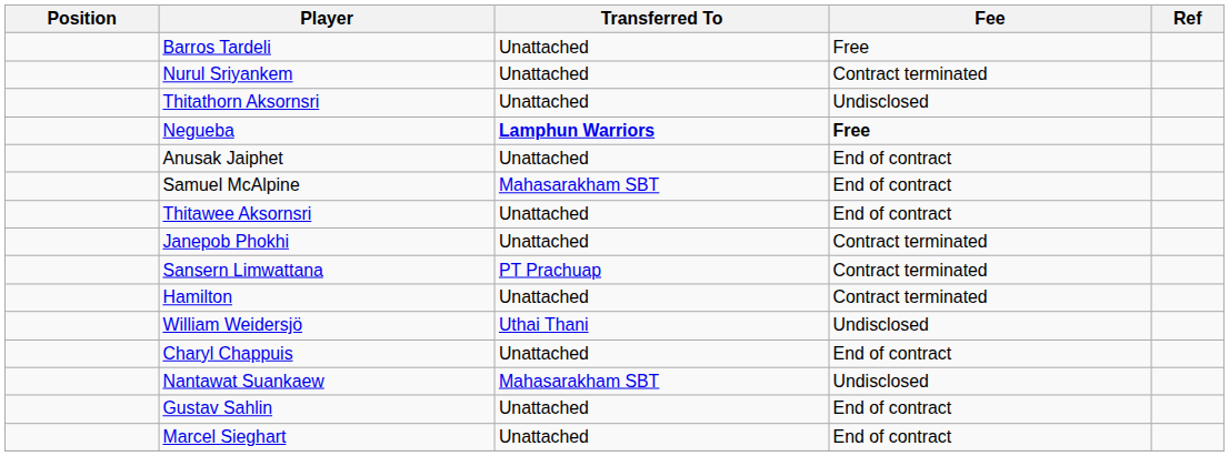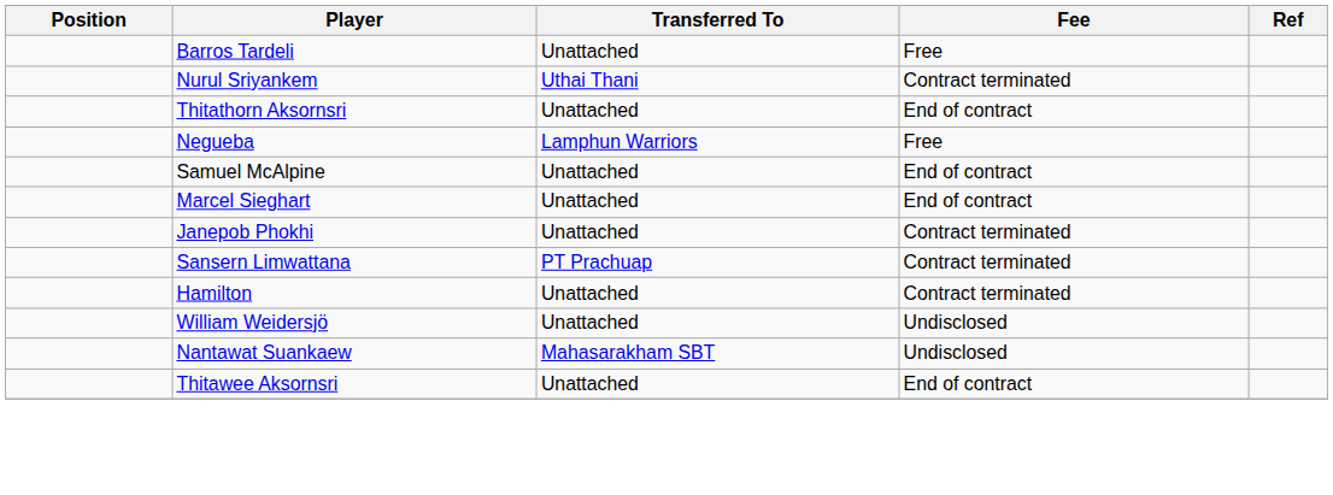 <table class="wikitable sortable" style="width:70%; text-align:center; font-size:100%; text-align:left;">
 <tr>
 <th><strong>Position</strong></th>
 <th><strong>Player</strong></th>
 <th><strong>Transferred To</strong></th>
 <th><strong>Fee</strong></th>
 <th><strong>Ref</strong></th>
 </tr>
 <tr>
 <td></td>
 <td> <a href='#'>Barros Tardeli</a></td>
 <td>Unattached</td>
 <td>Free</td>
 <td></td>
 </tr>
 <tr>
 <td></td>
 <td> <a href='#'>Nurul Sriyankem</a></td>
-<td>Unattached</td>
+<td> <a href='#'>Uthai Thani</a></td>
 <td>Contract terminated</td>
 <td></td>
 </tr>
 <tr>
 <td></td>
 <td> <a href='#'>Thitathorn Aksornsri</a></td>
 <td>Unattached</td>
-<td>Undisclosed</td>
+<td>End of contract</td>
 <td></td>
 </tr>
 <tr>
 <td></td>
 <td> <a href='#'>Negueba</a></td>
-<td><strong> <a href='#'>Lamphun Warriors</a></strong></td>
-<td><strong>Free</strong></td>
+<td> <a href='#'>Lamphun Warriors</a></td>
+<td>Free</td>
 <td></td>
 </tr>
 <tr>
 <td></td>
-<td> Anusak Jaiphet</td>
+<td> Samuel McAlpine</td>
 <td>Unattached</td>
 <td>End of contract</td>
 <td></td>
 </tr>
 <tr>
 <td></td>
-<td> Samuel McAlpine</td>
-<td> <a href='#'>Mahasarakham SBT</a></td>
-<td>End of contract</td>
-<td></td>
-</tr>
-<tr>
-<td></td>
-<td> <a href='#'>Thitawee Aksornsri</a></td>
+<td> <a href='#'>Marcel Sieghart</a></td>
 <td>Unattached</td>
 <td>End of contract</td>
 <td></td>
 </tr>
 <tr>
 <td></td>
 <td> <a href='#'>Janepob Phokhi</a></td>
 <td>Unattached</td>
 <td>Contract terminated</td>
 <td></td>
 </tr>
 <tr>
 <td></td>
 <td> <a href='#'>Sansern Limwattana</a></td>
 <td> <a href='#'>PT Prachuap</a></td>
 <td>Contract terminated</td>
 <td></td>
 </tr>
 <tr>
 <td></td>
 <td> <a href='#'>Hamilton</a></td>
 <td>Unattached</td>
 <td>Contract terminated</td>
 <td></td>
 </tr>
 <tr>
 <td></td>
 <td> <a href='#'>William Weidersjö</a></td>
-<td> <a href='#'>Uthai Thani</a></td>
+<td>Unattached</td>
 <td>Undisclosed</td>
-<td></td>
-</tr>
-<tr>
-<td></td>
-<td> <a href='#'>Charyl Chappuis</a></td>
-<td>Unattached</td>
-<td>End of contract</td>
 <td></td>
 </tr>
 <tr>
 <td></td>
 <td> <a href='#'>Nantawat Suankaew</a></td>
 <td> <a href='#'>Mahasarakham SBT</a></td>
 <td>Undisclosed</td>
 <td></td>
 </tr>
 <tr>
 <td></td>
-<td> <a href='#'>Gustav Sahlin</a></td>
-<td>Unattached</td>
-<td>End of contract</td>
-<td></td>
-</tr>
-<tr>
-<td></td>
-<td> <a href='#'>Marcel Sieghart</a></td>
+<td> <a href='#'>Thitawee Aksornsri</a></td>
 <td>Unattached</td>
 <td>End of contract</td>
 <td></td>
 </tr>
 <tr>
 </tr>
 </table>
